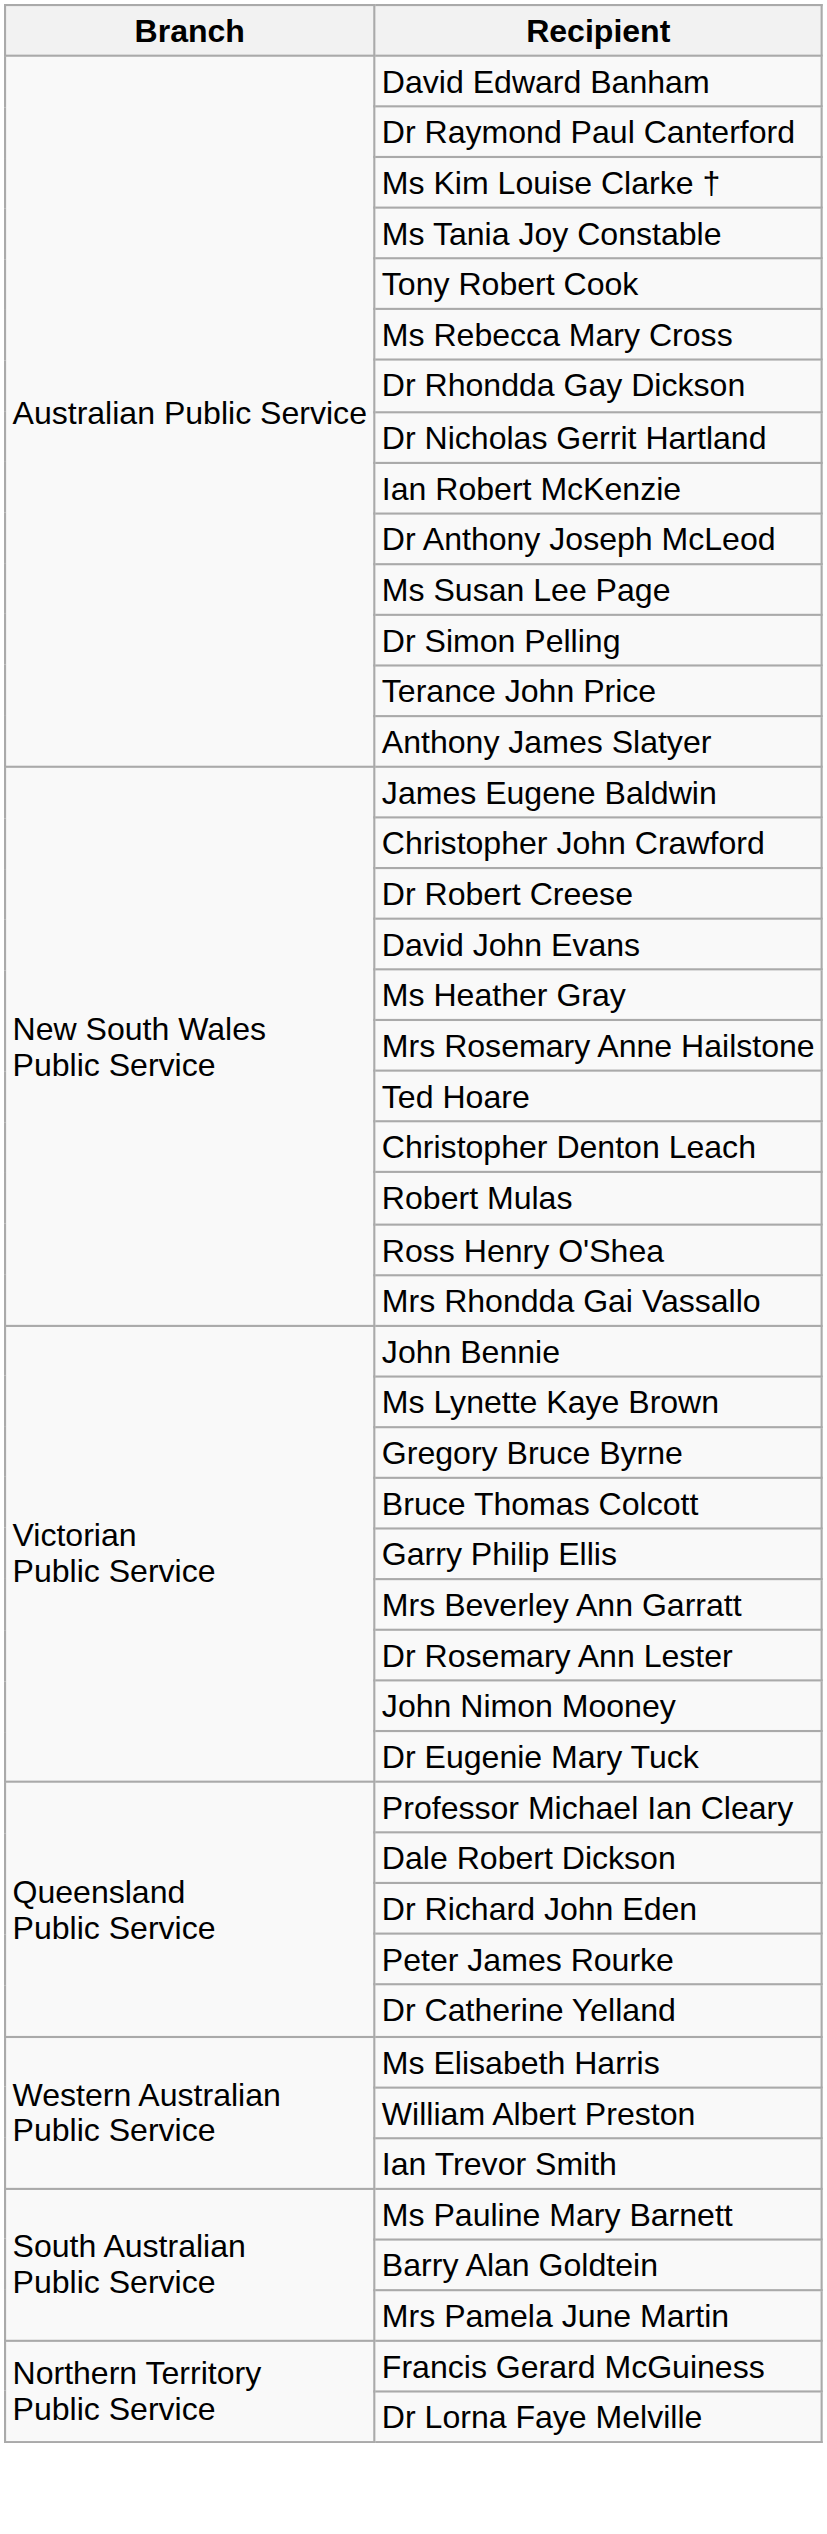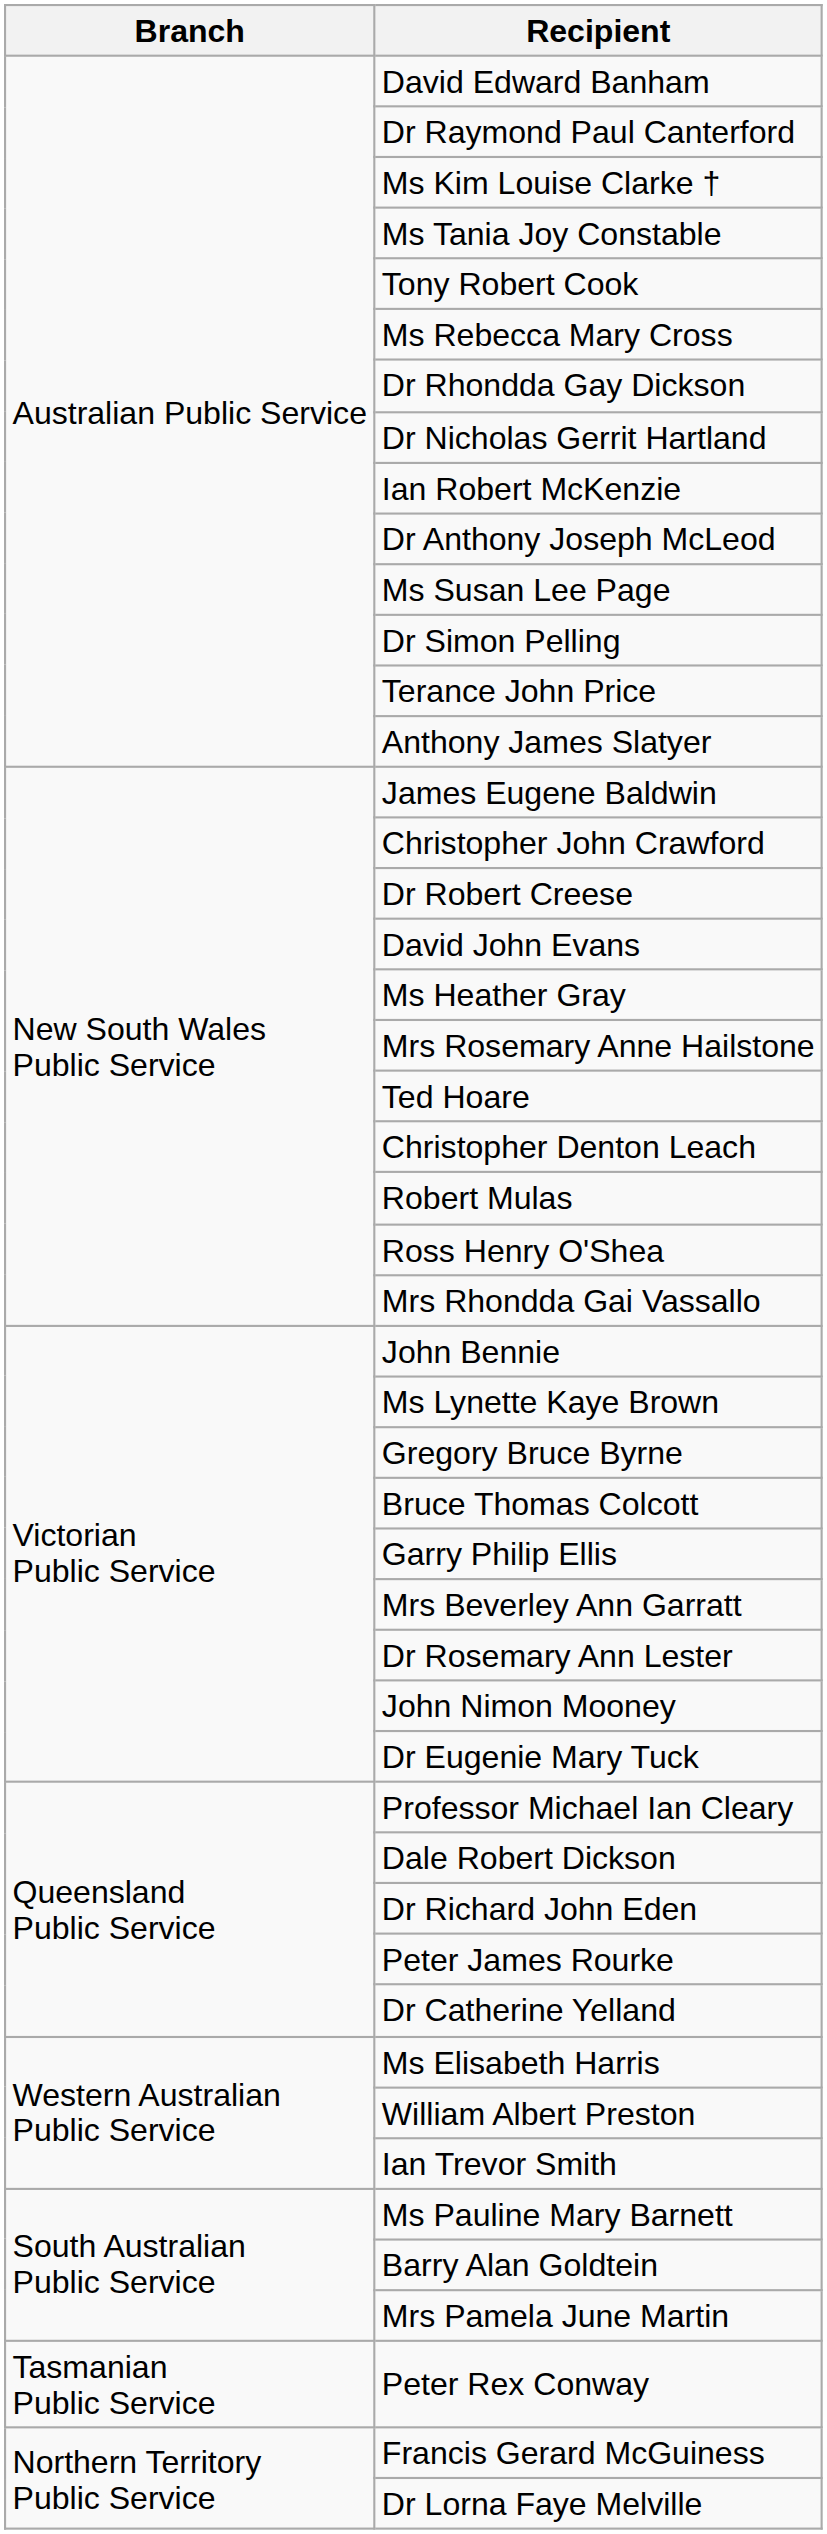 <table class="wikitable" style="font-size:95%;">
 <tr>
 <th>Branch</th>
 <th>Recipient</th>
 </tr>
 <tr>
 <td rowspan="14">Australian Public Service</td>
 <td>David Edward Banham</td>
 </tr>
 <tr>
 <td>Dr Raymond Paul Canterford</td>
 </tr>
 <tr>
 <td>Ms Kim Louise Clarke †</td>
 </tr>
 <tr>
 <td>Ms Tania Joy Constable</td>
 </tr>
 <tr>
 <td>Tony Robert Cook</td>
 </tr>
 <tr>
 <td>Ms Rebecca Mary Cross</td>
 </tr>
 <tr>
 <td>Dr Rhondda Gay Dickson</td>
 </tr>
 <tr>
 <td>Dr Nicholas Gerrit Hartland</td>
 </tr>
 <tr>
 <td>Ian Robert McKenzie</td>
 </tr>
 <tr>
 <td>Dr Anthony Joseph McLeod</td>
 </tr>
 <tr>
 <td>Ms Susan Lee Page</td>
 </tr>
 <tr>
 <td>Dr Simon Pelling</td>
 </tr>
 <tr>
 <td>Terance John Price</td>
 </tr>
 <tr>
 <td>Anthony James Slatyer</td>
 </tr>
 <tr>
 <td rowspan="11">New South Wales<br>Public Service</td>
 <td>James Eugene Baldwin</td>
 </tr>
 <tr>
 <td>Christopher John Crawford</td>
 </tr>
 <tr>
 <td>Dr Robert Creese</td>
 </tr>
 <tr>
 <td>David John Evans</td>
 </tr>
 <tr>
 <td>Ms Heather Gray</td>
 </tr>
 <tr>
 <td>Mrs Rosemary Anne Hailstone</td>
 </tr>
 <tr>
 <td>Ted Hoare</td>
 </tr>
 <tr>
 <td>Christopher Denton Leach</td>
 </tr>
 <tr>
 <td>Robert Mulas</td>
 </tr>
 <tr>
 <td>Ross Henry O'Shea</td>
 </tr>
 <tr>
 <td>Mrs Rhondda Gai Vassallo</td>
 </tr>
 <tr>
 <td rowspan="9">Victorian<br>Public Service</td>
 <td>John Bennie</td>
 </tr>
 <tr>
 <td>Ms Lynette Kaye Brown</td>
 </tr>
 <tr>
 <td>Gregory Bruce Byrne</td>
 </tr>
 <tr>
 <td>Bruce Thomas Colcott </td>
 </tr>
 <tr>
 <td>Garry Philip Ellis</td>
 </tr>
 <tr>
 <td>Mrs Beverley Ann Garratt</td>
 </tr>
 <tr>
 <td>Dr Rosemary Ann Lester</td>
 </tr>
 <tr>
 <td>John Nimon Mooney</td>
 </tr>
 <tr>
 <td>Dr Eugenie Mary Tuck </td>
 </tr>
 <tr>
 <td rowspan="5">Queensland<br>Public Service</td>
 <td>Professor Michael Ian Cleary</td>
 </tr>
 <tr>
 <td>Dale Robert Dickson</td>
 </tr>
 <tr>
 <td>Dr Richard John Eden</td>
 </tr>
 <tr>
 <td>Peter James Rourke</td>
 </tr>
 <tr>
 <td>Dr Catherine Yelland</td>
 </tr>
 <tr>
 <td rowspan="3">Western Australian<br>Public Service</td>
 <td>Ms Elisabeth Harris</td>
 </tr>
 <tr>
 <td>William Albert Preston</td>
 </tr>
 <tr>
 <td>Ian Trevor Smith</td>
 </tr>
 <tr>
 <td rowspan="3">South Australian<br>Public Service</td>
 <td>Ms Pauline Mary Barnett</td>
 </tr>
 <tr>
 <td>Barry Alan Goldtein</td>
 </tr>
 <tr>
 <td>Mrs Pamela June Martin</td>
 </tr>
 <tr>
+<td rowspan="1">Tasmanian<br>Public Service</td>
+<td>Peter Rex Conway</td>
+</tr>
+<tr>
 <td rowspan="2">Northern Territory<br>Public Service</td>
 <td>Francis Gerard McGuiness</td>
 </tr>
 <tr>
 <td>Dr Lorna Faye Melville </td>
 </tr>
 </table>
